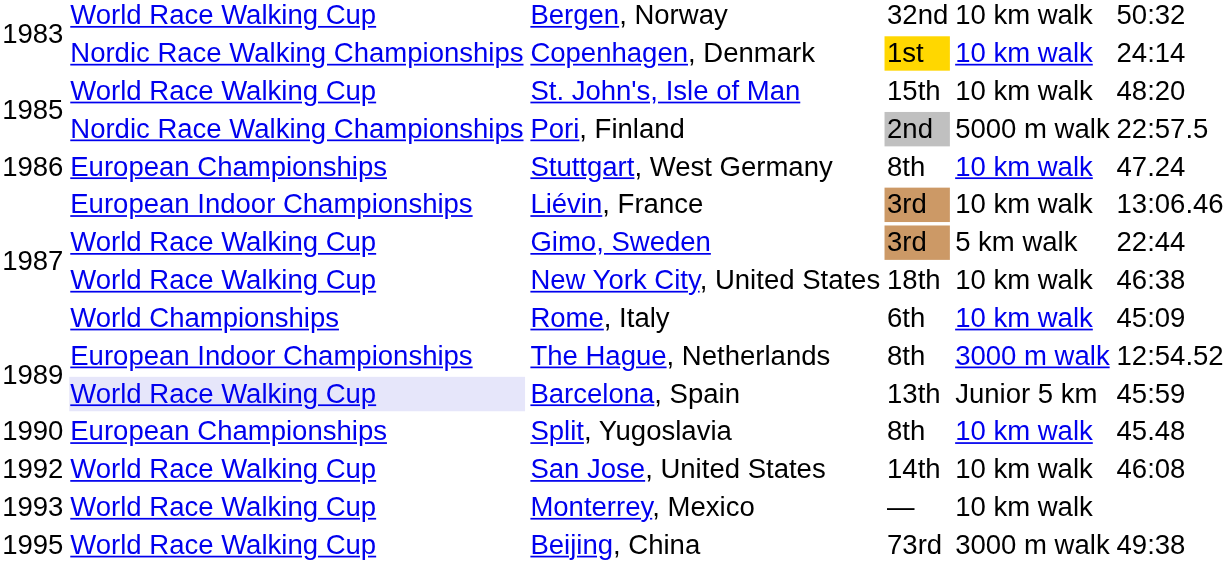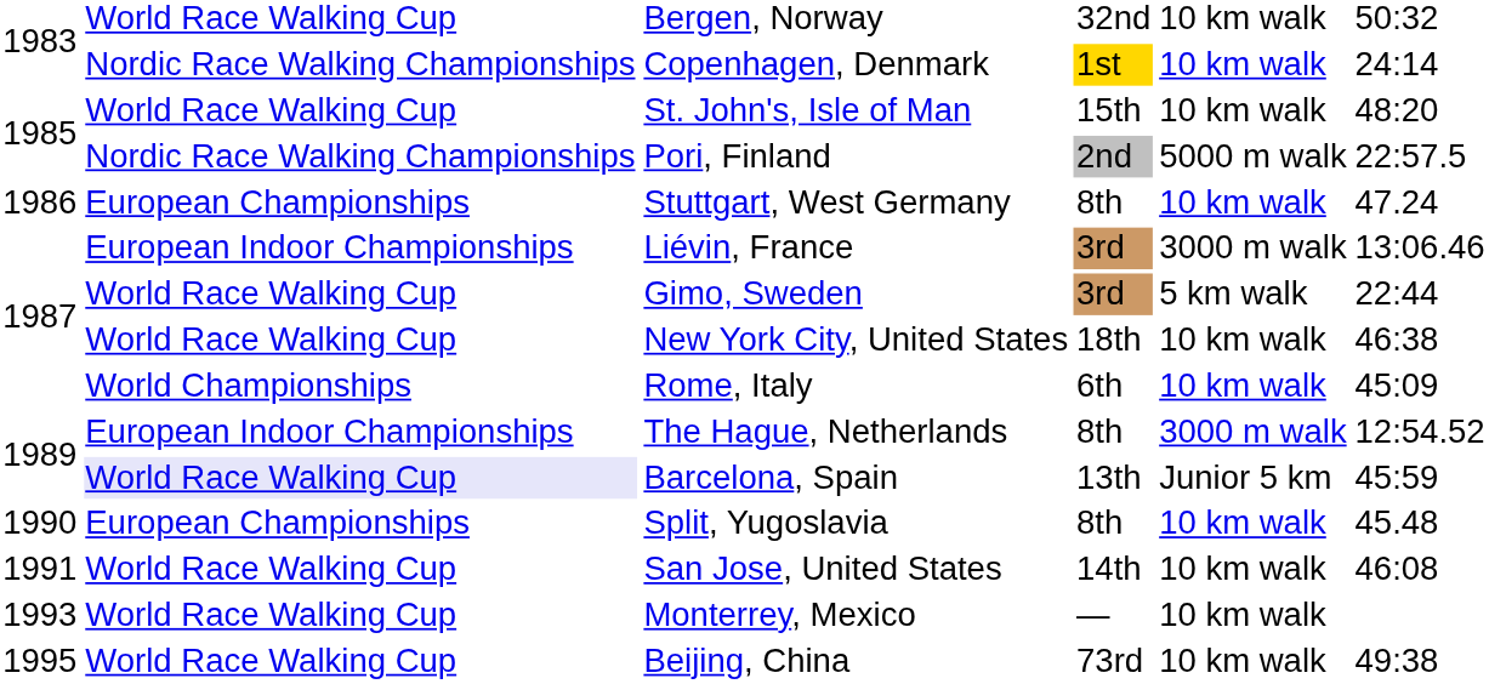 <table>
 <tr>
 <td rowspan=2>1983</td>
 <td><a href='#'>World Race Walking Cup</a></td>
 <td><a href='#'>Bergen</a>, Norway</td>
 <td>32nd</td>
 <td>10 km walk</td>
 <td>50:32</td>
 </tr>
 <tr>
 <td><a href='#'>Nordic Race Walking Championships</a></td>
 <td><a href='#'>Copenhagen</a>, Denmark</td>
 <td bgcolor=gold>1st</td>
 <td><a href='#'>10 km walk</a></td>
 <td>24:14</td>
 </tr>
 <tr>
 <td rowspan=2>1985</td>
 <td><a href='#'>World Race Walking Cup</a></td>
 <td><a href='#'>St. John's, Isle of Man</a></td>
 <td>15th</td>
 <td>10 km walk</td>
 <td>48:20</td>
 </tr>
 <tr>
 <td><a href='#'>Nordic Race Walking Championships</a></td>
 <td><a href='#'>Pori</a>, Finland</td>
 <td bgcolor=silver>2nd</td>
 <td>5000 m walk</td>
 <td>22:57.5</td>
 </tr>
 <tr>
 <td>1986</td>
 <td><a href='#'>European Championships</a></td>
 <td><a href='#'>Stuttgart</a>, West Germany</td>
 <td>8th</td>
 <td><a href='#'>10 km walk</a></td>
 <td>47.24</td>
 </tr>
 <tr>
 <td rowspan=4>1987</td>
 <td><a href='#'>European Indoor Championships</a></td>
 <td><a href='#'>Liévin</a>, France</td>
 <td bgcolor=cc9966>3rd</td>
-<td>10 km walk</td>
+<td>3000 m walk</td>
 <td>13:06.46</td>
 </tr>
 <tr>
 <td><a href='#'>World Race Walking Cup</a></td>
 <td><a href='#'>Gimo, Sweden</a></td>
 <td bgcolor=cc9966>3rd</td>
 <td>5 km walk</td>
 <td>22:44</td>
 </tr>
 <tr>
 <td><a href='#'>World Race Walking Cup</a></td>
 <td><a href='#'>New York City</a>, United States</td>
 <td>18th</td>
 <td>10 km walk</td>
 <td>46:38</td>
 </tr>
 <tr>
 <td><a href='#'>World Championships</a></td>
 <td><a href='#'>Rome</a>, Italy</td>
 <td>6th</td>
 <td><a href='#'>10 km walk</a></td>
 <td>45:09</td>
 </tr>
 <tr>
 <td rowspan=2>1989</td>
 <td><a href='#'>European Indoor Championships</a></td>
 <td><a href='#'>The Hague</a>, Netherlands</td>
 <td>8th</td>
 <td><a href='#'>3000 m walk</a></td>
 <td>12:54.52</td>
 </tr>
 <tr>
 <td style="background: lavender;"><a href='#'>World Race Walking Cup</a></td>
 <td><a href='#'>Barcelona</a>, Spain</td>
 <td>13th</td>
 <td>Junior 5 km</td>
 <td>45:59</td>
 </tr>
 <tr>
 <td>1990</td>
 <td><a href='#'>European Championships</a></td>
 <td><a href='#'>Split</a>, Yugoslavia</td>
 <td>8th</td>
 <td><a href='#'>10 km walk</a></td>
 <td>45.48</td>
 </tr>
 <tr>
-<td>1992</td>
+<td>1991</td>
 <td><a href='#'>World Race Walking Cup</a></td>
 <td><a href='#'>San Jose</a>, United States</td>
 <td>14th</td>
 <td>10 km walk</td>
 <td>46:08</td>
 </tr>
 <tr>
 <td>1993</td>
 <td><a href='#'>World Race Walking Cup</a></td>
 <td><a href='#'>Monterrey</a>, Mexico</td>
 <td>—</td>
 <td>10 km walk</td>
 <td></td>
 </tr>
 <tr>
 <td>1995</td>
 <td><a href='#'>World Race Walking Cup</a></td>
 <td><a href='#'>Beijing</a>, China</td>
 <td>73rd</td>
-<td>3000 m walk</td>
+<td>10 km walk</td>
 <td>49:38</td>
 </tr>
 </table>
